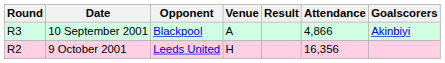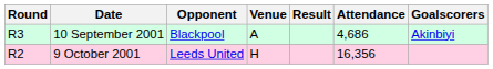 <table class="wikitable">
 <tr>
 <th>Round</th>
 <th>Date</th>
 <th>Opponent</th>
 <th>Venue</th>
 <th>Result</th>
 <th>Attendance</th>
 <th>Goalscorers</th>
 </tr>
 <tr style="background-color: #d0ffe3;">
 <td>R3</td>
 <td>10 September 2001</td>
 <td><a href='#'>Blackpool</a></td>
 <td>A</td>
 <td></td>
-<td>4,866</td>
+<td>4,686</td>
 <td><a href='#'>Akinbiyi</a></td>
 </tr>
 <tr style="background-color: #ffd0e3;">
 <td>R2</td>
 <td>9 October 2001</td>
 <td><a href='#'>Leeds United</a></td>
 <td>H</td>
 <td></td>
 <td>16,356</td>
 <td></td>
 </tr>
 </table>
